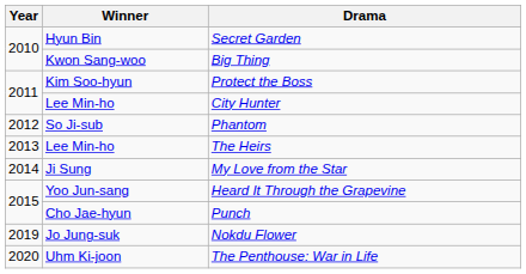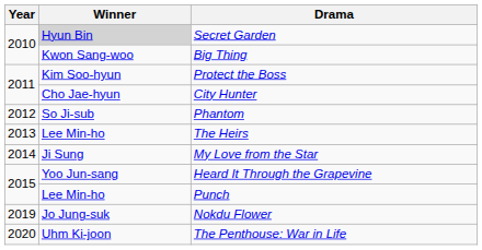 <table class="wikitable" style="width:600px">
 <tr>
 <th width=10>Year</th>
 <th>Winner</th>
 <th>Drama</th>
 </tr>
 <tr>
 <td rowspan=2>2010</td>
-<td><a href='#'>Hyun Bin</a></td>
+<td style="background: lightgrey;"><a href='#'>Hyun Bin</a></td>
 <td><em><a href='#'>Secret Garden</a></em></td>
 </tr>
 <tr>
 <td><a href='#'>Kwon Sang-woo</a></td>
 <td><em><a href='#'>Big Thing</a></em></td>
 </tr>
 <tr>
 <td rowspan=2>2011</td>
 <td><a href='#'>Kim Soo-hyun</a></td>
 <td><em><a href='#'>Protect the Boss</a></em></td>
 </tr>
 <tr>
-<td><a href='#'>Lee Min-ho</a></td>
+<td><a href='#'>Cho Jae-hyun</a></td>
 <td><em><a href='#'>City Hunter</a></em></td>
 </tr>
 <tr>
 <td>2012</td>
 <td><a href='#'>So Ji-sub</a></td>
 <td><em><a href='#'>Phantom</a></em></td>
 </tr>
 <tr>
 <td>2013</td>
 <td><a href='#'>Lee Min-ho</a></td>
 <td><em><a href='#'>The Heirs</a></em></td>
 </tr>
 <tr>
 <td>2014</td>
 <td><a href='#'>Ji Sung</a></td>
 <td><em><a href='#'>My Love from the Star</a></em></td>
 </tr>
 <tr>
 <td rowspan=2>2015</td>
 <td><a href='#'>Yoo Jun-sang</a></td>
 <td><em><a href='#'>Heard It Through the Grapevine</a></em></td>
 </tr>
 <tr>
-<td><a href='#'>Cho Jae-hyun</a></td>
+<td><a href='#'>Lee Min-ho</a></td>
 <td><em><a href='#'>Punch</a></em></td>
 </tr>
 <tr>
 <td>2019</td>
 <td><a href='#'>Jo Jung-suk</a></td>
 <td><em><a href='#'>Nokdu Flower</a></em></td>
 </tr>
 <tr>
 <td>2020</td>
 <td><a href='#'>Uhm Ki-joon</a></td>
 <td><em><a href='#'>The Penthouse: War in Life</a></em></td>
 </tr>
 </table>
